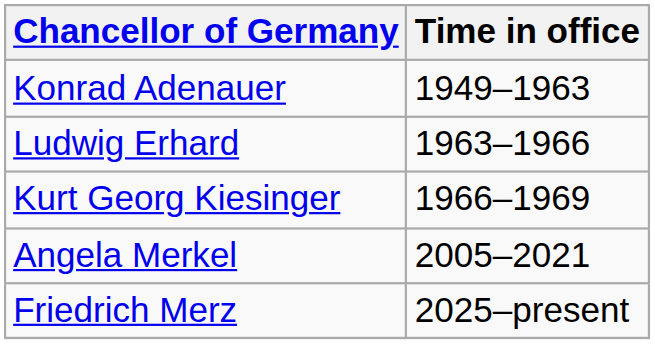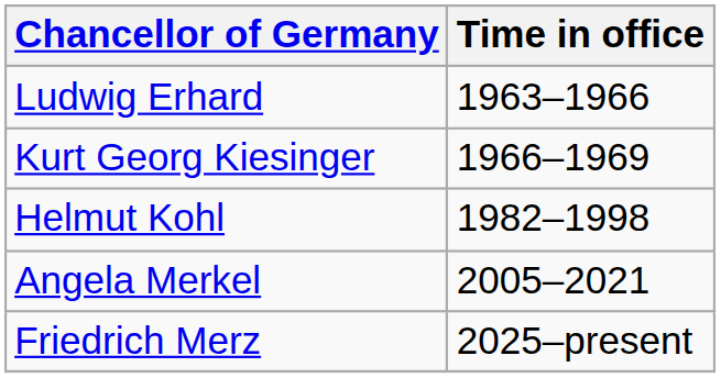 <table class="wikitable">
 <tr>
 <th><a href='#'>Chancellor of Germany</a></th>
 <th>Time in office</th>
-</tr>
-<tr>
-<td><a href='#'>Konrad Adenauer</a></td>
-<td>1949–1963</td>
 </tr>
 <tr>
 <td><a href='#'>Ludwig Erhard</a></td>
 <td>1963–1966</td>
 </tr>
 <tr>
 <td><a href='#'>Kurt Georg Kiesinger</a></td>
 <td>1966–1969</td>
+</tr>
+<tr>
+<td><a href='#'>Helmut Kohl</a></td>
+<td>1982–1998</td>
 </tr>
 <tr>
 <td><a href='#'>Angela Merkel</a></td>
 <td>2005–2021</td>
 </tr>
 <tr>
 <td><a href='#'>Friedrich Merz</a></td>
 <td>2025–present</td>
 </tr>
 <tr>
 </tr>
 </table>
